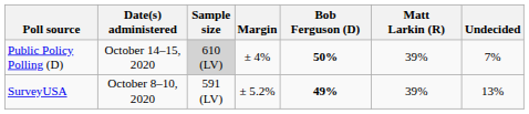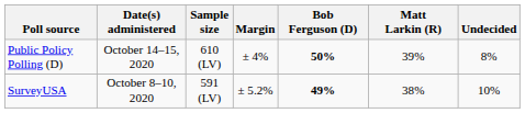 <table class="wikitable" style="font-size:90%;text-align:center;">
 <tr valign=bottom>
 <th>Poll source</th>
 <th>Date(s)<br>administered</th>
 <th>Sample<br>size</th>
 <th>Margin<br></th>
 <th style="width:100px;">Bob<br>Ferguson (D)</th>
 <th style="width:100px;">Matt<br>Larkin (R)</th>
 <th>Undecided</th>
 </tr>
 <tr>
 <td style="text-align:left;"><a href='#'>Public Policy Polling</a> (D)</td>
 <td>October 14–15, 2020</td>
-<td style="background: lightgrey;">610 (LV)</td>
+<td>610 (LV)</td>
 <td>± 4%</td>
 <td><strong>50%</strong></td>
 <td>39%</td>
-<td>7%</td>
+<td>8%</td>
 </tr>
 <tr>
 <td style="text-align:left;"><a href='#'>SurveyUSA</a></td>
 <td>October 8–10, 2020</td>
 <td>591 (LV)</td>
 <td>± 5.2%</td>
 <td><strong>49%</strong></td>
-<td>39%</td>
-<td>13%</td>
+<td>38%</td>
+<td>10%</td>
 </tr>
 </table>
